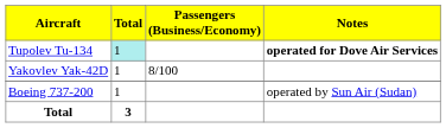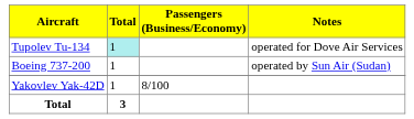 <table class="toccolours" border="1" cellpadding="3" style="margin:1em auto; border-collapse:collapse">
 <tr bgcolor=yellow>
 <th>Aircraft</th>
 <th>Total</th>
 <th>Passengers<br>(Business/Economy)</th>
 <th>Notes</th>
 </tr>
 <tr>
 <td><a href='#'>Tupolev Tu-134</a></td>
 <td style="background: paleturquoise;">1</td>
 <td></td>
-<td><strong>operated for Dove Air Services</strong></td>
+<td>operated for Dove Air Services</td>
+</tr>
+<tr>
+<td><a href='#'>Boeing 737-200</a></td>
+<td>1</td>
+<td></td>
+<td>operated by <a href='#'>Sun Air (Sudan)</a></td>
+</tr>
+<tr>
 </tr>
 <tr>
 <td><a href='#'>Yakovlev Yak-42D</a></td>
 <td>1</td>
 <td>8/100</td>
 <td></td>
 </tr>
 <tr>
-</tr>
-<tr>
-<td><a href='#'>Boeing 737-200</a></td>
-<td>1</td>
-<td></td>
-<td>operated by <a href='#'>Sun Air (Sudan)</a></td>
-</tr>
-<tr>
 <th>Total</th>
 <th>3</th>
 <th></th>
 <th></th>
 </tr>
 </table>
